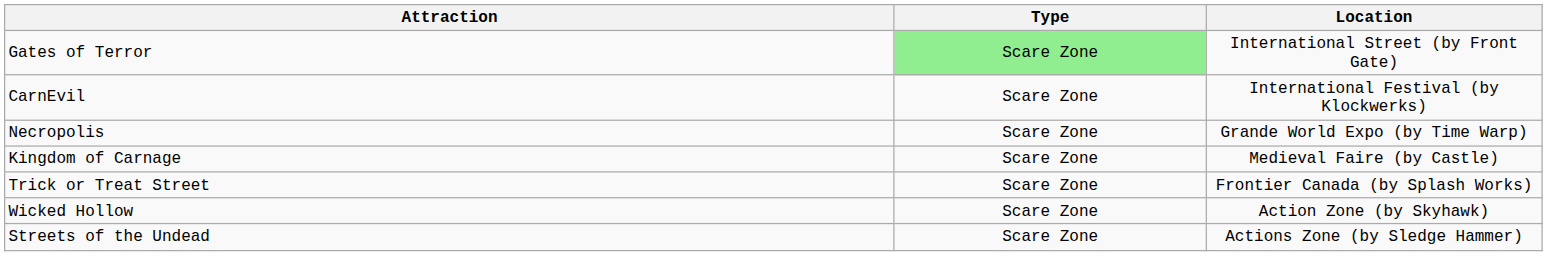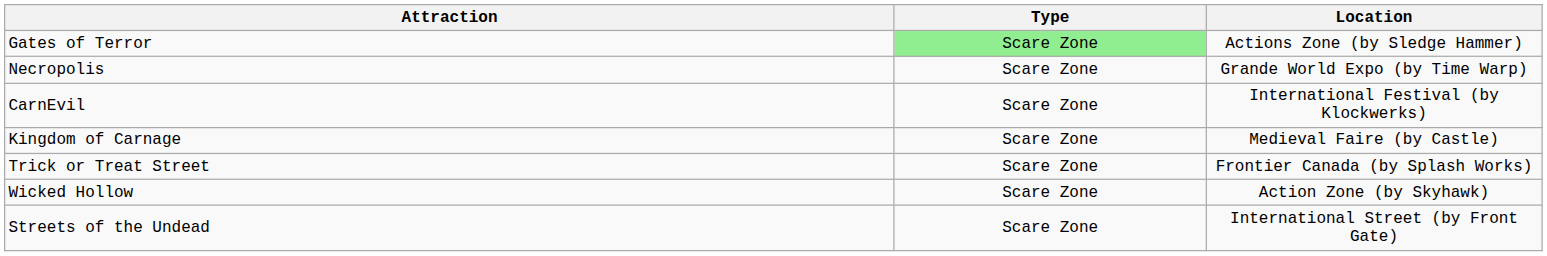 <table class="wikitable sortable">
 <tr>
 <th style="width:20%;">Attraction</th>
 <th style="width:7%;">Type</th>
 <th style="width:7%;">Location</th>
 </tr>
 <tr>
 <td>Gates of Terror</td>
 <td style="background: lightgreen; text-align:center">Scare Zone</td>
-<td style="text-align:center">International Street (by Front Gate)</td>
+<td style="text-align:center">Actions Zone (by Sledge Hammer)</td>
+</tr>
+<tr>
+<td>Necropolis</td>
+<td style="text-align:center">Scare Zone</td>
+<td style="text-align:center">Grande World Expo (by Time Warp)</td>
 </tr>
 <tr>
 <td>CarnEvil</td>
 <td style="text-align:center">Scare Zone</td>
 <td style="text-align:center">International Festival (by Klockwerks)</td>
-</tr>
-<tr>
-<td>Necropolis</td>
-<td style="text-align:center">Scare Zone</td>
-<td style="text-align:center">Grande World Expo (by Time Warp)</td>
 </tr>
 <tr>
 <td>Kingdom of Carnage</td>
 <td style="text-align:center">Scare Zone</td>
 <td style="text-align:center">Medieval Faire (by Castle)</td>
 </tr>
 <tr>
 <td>Trick or Treat Street</td>
 <td style="text-align:center">Scare Zone</td>
 <td style="text-align:center">Frontier Canada (by Splash Works)</td>
 </tr>
 <tr>
 <td>Wicked Hollow</td>
 <td style="text-align:center">Scare Zone</td>
 <td style="text-align:center">Action Zone (by Skyhawk)</td>
 </tr>
 <tr>
 <td>Streets of the Undead</td>
 <td style="text-align:center">Scare Zone</td>
-<td style="text-align:center">Actions Zone (by Sledge Hammer)</td>
+<td style="text-align:center">International Street (by Front Gate)</td>
 </tr>
 </table>
